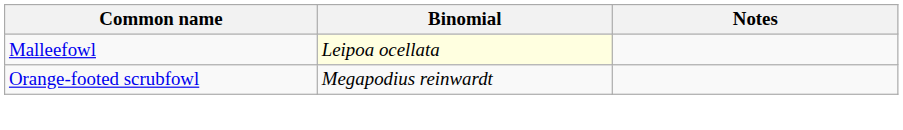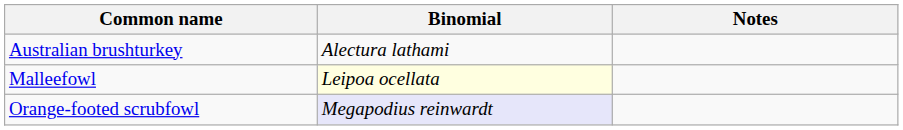 <table style="width:60%;" class="wikitable">
 <tr>
 <th width=35%>Common name</th>
 <th width=33%>Binomial</th>
 <th width=32%>Notes</th>
+</tr>
+<tr>
+<td><a href='#'>Australian brushturkey</a></td>
+<td><em>Alectura lathami</em></td>
+<td></td>
 </tr>
 <tr>
 <td><a href='#'>Malleefowl</a></td>
 <td style="background: lightyellow;"><em>Leipoa ocellata</em></td>
 <td></td>
 </tr>
 <tr>
 <td><a href='#'>Orange-footed scrubfowl</a></td>
-<td><em>Megapodius reinwardt</em></td>
+<td style="background: lavender;"><em>Megapodius reinwardt</em></td>
 <td></td>
 </tr>
 </table>
